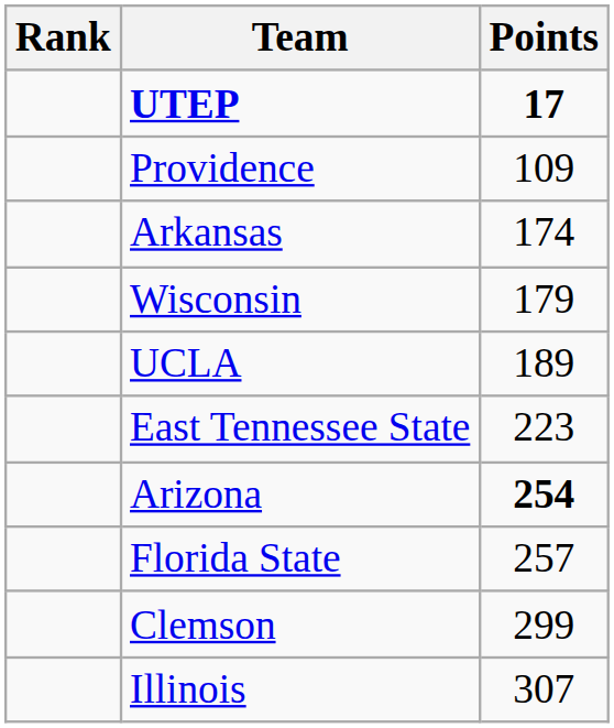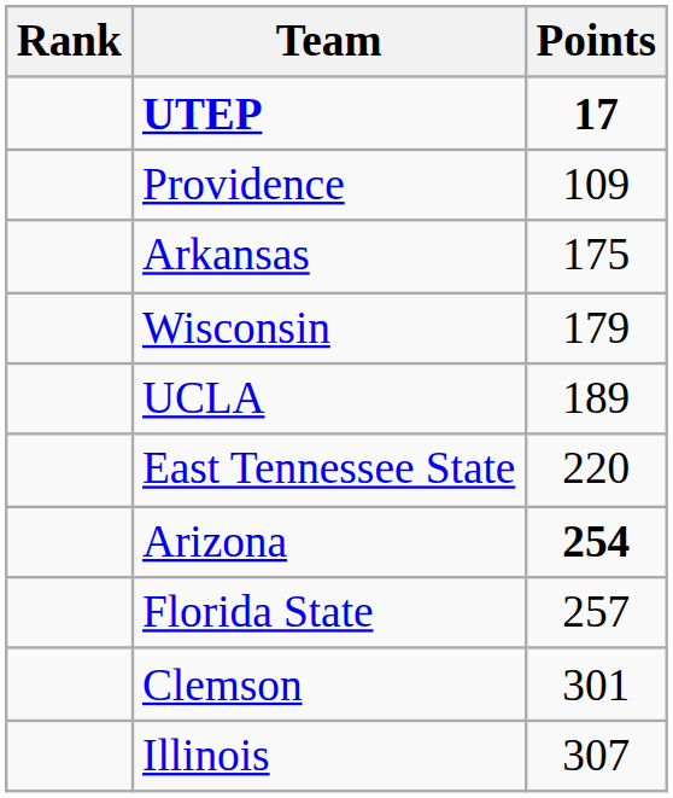 <table class="wikitable sortable" style="text-align:center">
 <tr>
 <th>Rank</th>
 <th>Team</th>
 <th>Points</th>
 </tr>
 <tr>
 <td></td>
 <td align=left><strong><a href='#'>UTEP</a></strong></td>
 <td><strong>17</strong></td>
 </tr>
 <tr>
 <td></td>
 <td align=left><a href='#'>Providence</a></td>
 <td>109</td>
 </tr>
 <tr>
 <td></td>
 <td align=left><a href='#'>Arkansas</a></td>
-<td>174</td>
+<td>175</td>
 </tr>
 <tr>
 <td></td>
 <td align=left><a href='#'>Wisconsin</a></td>
 <td>179</td>
 </tr>
 <tr>
 <td></td>
 <td align=left><a href='#'>UCLA</a></td>
 <td>189</td>
 </tr>
 <tr>
 <td></td>
 <td align=left><a href='#'>East Tennessee State</a></td>
-<td>223</td>
+<td>220</td>
 </tr>
 <tr>
 <td></td>
 <td align=left><a href='#'>Arizona</a></td>
 <td><strong>254</strong></td>
 </tr>
 <tr>
 <td></td>
 <td align=left><a href='#'>Florida State</a></td>
 <td>257</td>
 </tr>
 <tr>
 <td></td>
 <td align=left><a href='#'>Clemson</a></td>
-<td>299</td>
+<td>301</td>
 </tr>
 <tr>
 <td></td>
 <td align=left><a href='#'>Illinois</a></td>
 <td>307</td>
 </tr>
 </table>
